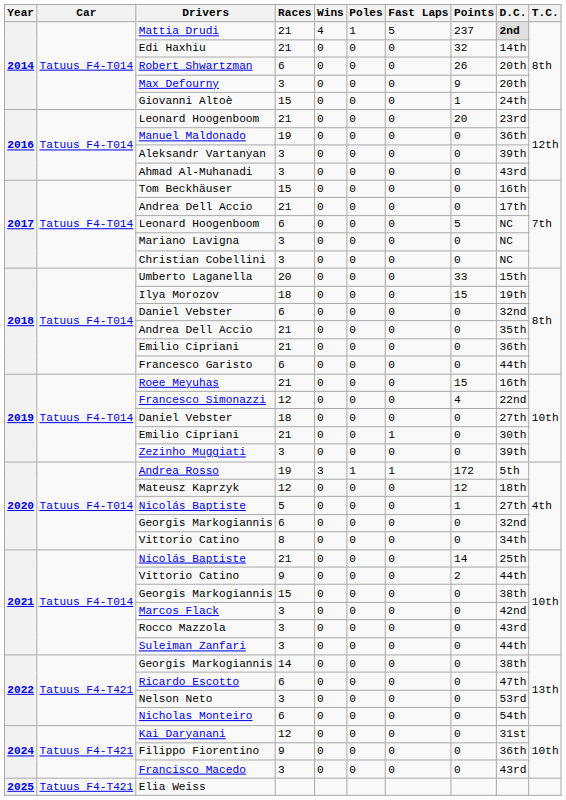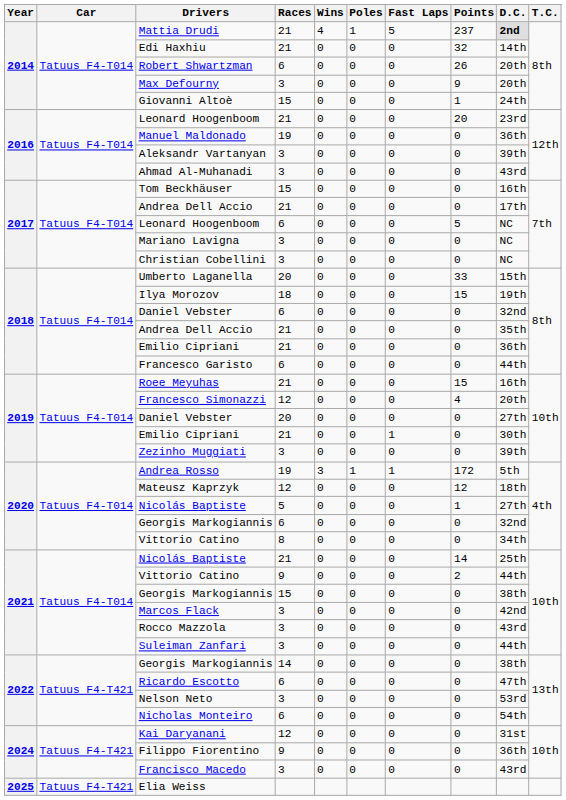 <table class="wikitable" style="font-size: 85%">
 <tr>
 <th>Year</th>
 <th>Car</th>
 <th>Drivers</th>
 <th>Races</th>
 <th>Wins</th>
 <th>Poles</th>
 <th>Fast Laps</th>
 <th>Points</th>
 <th>D.C.</th>
 <th>T.C.</th>
 </tr>
 <tr>
 <th rowspan="5"><a href='#'>2014</a></th>
 <td rowspan="5"><a href='#'>Tatuus F4-T014</a></td>
 <td> <a href='#'>Mattia Drudi</a></td>
 <td>21</td>
 <td>4</td>
 <td>1</td>
 <td>5</td>
 <td>237</td>
 <td style="background:#dfdfdf;"><strong>2nd</strong></td>
 <td rowspan="5">8th</td>
 </tr>
 <tr>
 <td> Edi Haxhiu</td>
 <td>21</td>
 <td>0</td>
 <td>0</td>
 <td>0</td>
 <td>32</td>
 <td>14th</td>
 </tr>
 <tr>
 <td> <a href='#'>Robert Shwartzman</a></td>
 <td>6</td>
 <td>0</td>
 <td>0</td>
 <td>0</td>
 <td>26</td>
 <td>20th</td>
 </tr>
 <tr>
 <td> <a href='#'>Max Defourny</a></td>
 <td>3</td>
 <td>0</td>
 <td>0</td>
 <td>0</td>
 <td>9</td>
 <td>20th</td>
 </tr>
 <tr>
 <td> Giovanni Altoè</td>
 <td>15</td>
 <td>0</td>
 <td>0</td>
 <td>0</td>
 <td>1</td>
 <td>24th</td>
 </tr>
 <tr>
 <th rowspan="4"><a href='#'>2016</a></th>
 <td rowspan="4"><a href='#'>Tatuus F4-T014</a></td>
 <td> Leonard Hoogenboom</td>
 <td>21</td>
 <td>0</td>
 <td>0</td>
 <td>0</td>
 <td>20</td>
 <td>23rd</td>
 <td rowspan="4">12th</td>
 </tr>
 <tr>
 <td> <a href='#'>Manuel Maldonado</a></td>
 <td>19</td>
 <td>0</td>
 <td>0</td>
 <td>0</td>
 <td>0</td>
 <td>36th</td>
 </tr>
 <tr>
 <td> Aleksandr Vartanyan</td>
 <td>3</td>
 <td>0</td>
 <td>0</td>
 <td>0</td>
 <td>0</td>
 <td>39th</td>
 </tr>
 <tr>
 <td> Ahmad Al-Muhanadi</td>
 <td>3</td>
 <td>0</td>
 <td>0</td>
 <td>0</td>
 <td>0</td>
 <td>43rd</td>
 </tr>
 <tr>
 <th rowspan="5"><a href='#'>2017</a></th>
 <td rowspan="5"><a href='#'>Tatuus F4-T014</a></td>
 <td> Tom Beckhäuser</td>
 <td>15</td>
 <td>0</td>
 <td>0</td>
 <td>0</td>
 <td>0</td>
 <td>16th</td>
 <td rowspan="5">7th</td>
 </tr>
 <tr>
 <td> Andrea Dell Accio</td>
 <td>21</td>
 <td>0</td>
 <td>0</td>
 <td>0</td>
 <td>0</td>
 <td>17th</td>
 </tr>
 <tr>
 <td> Leonard Hoogenboom</td>
 <td>6</td>
 <td>0</td>
 <td>0</td>
 <td>0</td>
 <td>5</td>
 <td>NC</td>
 </tr>
 <tr>
 <td> Mariano Lavigna</td>
 <td>3</td>
 <td>0</td>
 <td>0</td>
 <td>0</td>
 <td>0</td>
 <td>NC</td>
 </tr>
 <tr>
 <td> Christian Cobellini</td>
 <td>3</td>
 <td>0</td>
 <td>0</td>
 <td>0</td>
 <td>0</td>
 <td>NC</td>
 </tr>
 <tr>
 <th rowspan="6"><a href='#'>2018</a></th>
 <td rowspan="6"><a href='#'>Tatuus F4-T014</a></td>
 <td> Umberto Laganella</td>
 <td>20</td>
 <td>0</td>
 <td>0</td>
 <td>0</td>
 <td>33</td>
 <td>15th</td>
 <td rowspan="6">8th</td>
 </tr>
 <tr>
 <td> Ilya Morozov</td>
 <td>18</td>
 <td>0</td>
 <td>0</td>
 <td>0</td>
 <td>15</td>
 <td>19th</td>
 </tr>
 <tr>
 <td> Daniel Vebster</td>
 <td>6</td>
 <td>0</td>
 <td>0</td>
 <td>0</td>
 <td>0</td>
 <td>32nd</td>
 </tr>
 <tr>
 <td> Andrea Dell Accio</td>
 <td>21</td>
 <td>0</td>
 <td>0</td>
 <td>0</td>
 <td>0</td>
 <td>35th</td>
 </tr>
 <tr>
 <td> Emilio Cipriani</td>
 <td>21</td>
 <td>0</td>
 <td>0</td>
 <td>0</td>
 <td>0</td>
 <td>36th</td>
 </tr>
 <tr>
 <td> Francesco Garisto</td>
 <td>6</td>
 <td>0</td>
 <td>0</td>
 <td>0</td>
 <td>0</td>
 <td>44th</td>
 </tr>
 <tr>
 <th rowspan="5"><a href='#'>2019</a></th>
 <td rowspan="5"><a href='#'>Tatuus F4-T014</a></td>
 <td> <a href='#'>Roee Meyuhas</a></td>
 <td>21</td>
 <td>0</td>
 <td>0</td>
 <td>0</td>
 <td>15</td>
 <td>16th</td>
 <td rowspan="5">10th</td>
 </tr>
 <tr>
 <td> <a href='#'>Francesco Simonazzi</a></td>
 <td>12</td>
 <td>0</td>
 <td>0</td>
 <td>0</td>
 <td>4</td>
-<td>22nd</td>
+<td>20th</td>
 </tr>
 <tr>
 <td> Daniel Vebster</td>
-<td>18</td>
+<td>20</td>
 <td>0</td>
 <td>0</td>
 <td>0</td>
 <td>0</td>
 <td>27th</td>
 </tr>
 <tr>
 <td> Emilio Cipriani</td>
 <td>21</td>
 <td>0</td>
 <td>0</td>
 <td>1</td>
 <td>0</td>
 <td>30th</td>
 </tr>
 <tr>
 <td> <a href='#'>Zezinho Muggiati</a></td>
 <td>3</td>
 <td>0</td>
 <td>0</td>
 <td>0</td>
 <td>0</td>
 <td>39th</td>
 </tr>
 <tr>
 <th rowspan="5"><a href='#'>2020</a></th>
 <td rowspan="5"><a href='#'>Tatuus F4-T014</a></td>
 <td> <a href='#'>Andrea Rosso</a></td>
 <td>19</td>
 <td>3</td>
 <td>1</td>
 <td>1</td>
 <td>172</td>
 <td>5th</td>
 <td rowspan="5">4th</td>
 </tr>
 <tr>
 <td> Mateusz Kaprzyk</td>
 <td>12</td>
 <td>0</td>
 <td>0</td>
 <td>0</td>
 <td>12</td>
 <td>18th</td>
 </tr>
 <tr>
 <td> <a href='#'>Nicolás Baptiste</a></td>
 <td>5</td>
 <td>0</td>
 <td>0</td>
 <td>0</td>
 <td>1</td>
 <td>27th</td>
 </tr>
 <tr>
 <td> Georgis Markogiannis</td>
 <td>6</td>
 <td>0</td>
 <td>0</td>
 <td>0</td>
 <td>0</td>
 <td>32nd</td>
 </tr>
 <tr>
 <td> Vittorio Catino</td>
 <td>8</td>
 <td>0</td>
 <td>0</td>
 <td>0</td>
 <td>0</td>
 <td>34th</td>
 </tr>
 <tr>
 <th rowspan="6"><a href='#'>2021</a></th>
 <td rowspan="6"><a href='#'>Tatuus F4-T014</a></td>
 <td> <a href='#'>Nicolás Baptiste</a></td>
 <td>21</td>
 <td>0</td>
 <td>0</td>
 <td>0</td>
 <td>14</td>
 <td>25th</td>
 <td rowspan="6">10th</td>
 </tr>
 <tr>
 <td> Vittorio Catino</td>
 <td>9</td>
 <td>0</td>
 <td>0</td>
 <td>0</td>
 <td>2</td>
 <td>44th</td>
 </tr>
 <tr>
 <td> Georgis Markogiannis</td>
 <td>15</td>
 <td>0</td>
 <td>0</td>
 <td>0</td>
 <td>0</td>
 <td>38th</td>
 </tr>
 <tr>
 <td> <a href='#'>Marcos Flack</a></td>
 <td>3</td>
 <td>0</td>
 <td>0</td>
 <td>0</td>
 <td>0</td>
 <td>42nd</td>
 </tr>
 <tr>
 <td> Rocco Mazzola</td>
 <td>3</td>
 <td>0</td>
 <td>0</td>
 <td>0</td>
 <td>0</td>
 <td>43rd</td>
 </tr>
 <tr>
 <td> <a href='#'>Suleiman Zanfari</a></td>
 <td>3</td>
 <td>0</td>
 <td>0</td>
 <td>0</td>
 <td>0</td>
 <td>44th</td>
 </tr>
 <tr>
 <th rowspan="4"><a href='#'>2022</a></th>
 <td rowspan="4"><a href='#'>Tatuus F4-T421</a></td>
 <td> Georgis Markogiannis</td>
 <td>14</td>
 <td>0</td>
 <td>0</td>
 <td>0</td>
 <td>0</td>
 <td>38th</td>
 <td rowspan="4">13th</td>
 </tr>
 <tr>
 <td> <a href='#'>Ricardo Escotto</a></td>
 <td>6</td>
 <td>0</td>
 <td>0</td>
 <td>0</td>
 <td>0</td>
 <td>47th</td>
 </tr>
 <tr>
 <td> Nelson Neto</td>
 <td>3</td>
 <td>0</td>
 <td>0</td>
 <td>0</td>
 <td>0</td>
 <td>53rd</td>
 </tr>
 <tr>
 <td> <a href='#'>Nicholas Monteiro</a></td>
 <td>6</td>
 <td>0</td>
 <td>0</td>
 <td>0</td>
 <td>0</td>
 <td>54th</td>
 </tr>
 <tr>
 <th rowspan="3"><a href='#'>2024</a></th>
 <td rowspan="3"><a href='#'>Tatuus F4-T421</a></td>
 <td> <a href='#'>Kai Daryanani</a></td>
 <td>12</td>
 <td>0</td>
 <td>0</td>
 <td>0</td>
 <td>0</td>
 <td>31st</td>
 <td rowspan="3">10th</td>
 </tr>
 <tr>
 <td> Filippo Fiorentino</td>
 <td>9</td>
 <td>0</td>
 <td>0</td>
 <td>0</td>
 <td>0</td>
 <td>36th</td>
 </tr>
 <tr>
 <td> <a href='#'>Francisco Macedo</a></td>
 <td>3</td>
 <td>0</td>
 <td>0</td>
 <td>0</td>
 <td>0</td>
 <td>43rd</td>
 </tr>
 <tr>
 <th><a href='#'>2025</a></th>
 <td><a href='#'>Tatuus F4-T421</a></td>
 <td> Elia Weiss</td>
 <td></td>
 <td></td>
 <td></td>
 <td></td>
 <td></td>
 <td></td>
 <td></td>
 </tr>
 </table>
